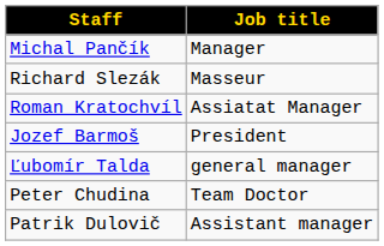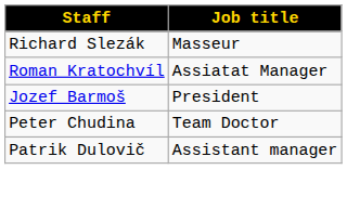 <table class="wikitable">
 <tr>
 <th style="color:#FFD700; background:#000000;">Staff</th>
 <th style="color:#FFD700; background:#000000;">Job title</th>
-</tr>
-<tr>
-<td> <a href='#'>Michal Pančík</a></td>
-<td>Manager</td>
 </tr>
 <tr>
 <td> Richard Slezák</td>
 <td>Masseur</td>
 </tr>
 <tr>
 <td> <a href='#'>Roman Kratochvíl</a></td>
 <td>Assiatat Manager</td>
 </tr>
 <tr>
 <td> <a href='#'>Jozef Barmoš</a></td>
 <td>President</td>
 </tr>
 <tr>
-<td> <a href='#'>Ľubomír Talda</a></td>
-<td>general manager</td>
-</tr>
-<tr>
 <td> Peter Chudina</td>
 <td>Team Doctor</td>
 </tr>
 <tr>
 <td> Patrik Dulovič</td>
 <td>Assistant manager</td>
 </tr>
 </table>
